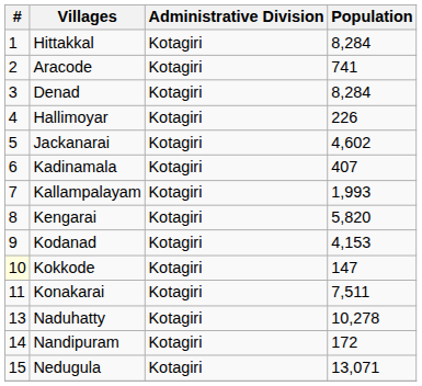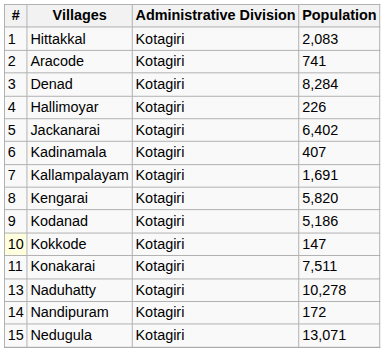 <table class="wikitable">
 <tr>
 <th>#</th>
 <th>Villages</th>
 <th>Administrative Division</th>
 <th>Population</th>
 </tr>
 <tr>
 <td>1</td>
 <td>Hittakkal</td>
 <td>Kotagiri</td>
-<td>8,284</td>
+<td>2,083</td>
 </tr>
 <tr>
 <td>2</td>
 <td>Aracode</td>
 <td>Kotagiri</td>
 <td>741</td>
 </tr>
 <tr>
 <td>3</td>
 <td>Denad</td>
 <td>Kotagiri</td>
 <td>8,284</td>
 </tr>
 <tr>
 <td>4</td>
 <td>Hallimoyar</td>
 <td>Kotagiri</td>
 <td>226</td>
 </tr>
 <tr>
 <td>5</td>
 <td>Jackanarai</td>
 <td>Kotagiri</td>
-<td>4,602</td>
+<td>6,402</td>
 </tr>
 <tr>
 <td>6</td>
 <td>Kadinamala</td>
 <td>Kotagiri</td>
 <td>407</td>
 </tr>
 <tr>
 <td>7</td>
 <td>Kallampalayam</td>
 <td>Kotagiri</td>
-<td>1,993</td>
+<td>1,691</td>
 </tr>
 <tr>
 <td>8</td>
 <td>Kengarai</td>
 <td>Kotagiri</td>
 <td>5,820</td>
 </tr>
 <tr>
 <td>9</td>
 <td>Kodanad</td>
 <td>Kotagiri</td>
-<td>4,153</td>
+<td>5,186</td>
 </tr>
 <tr>
 <td style="background: lightyellow;">10</td>
 <td>Kokkode</td>
 <td>Kotagiri</td>
 <td>147</td>
 </tr>
 <tr>
 <td>11</td>
 <td>Konakarai</td>
 <td>Kotagiri</td>
 <td>7,511</td>
 </tr>
 <tr>
 <td>13</td>
 <td>Naduhatty</td>
 <td>Kotagiri</td>
 <td>10,278</td>
 </tr>
 <tr>
 <td>14</td>
 <td>Nandipuram</td>
 <td>Kotagiri</td>
 <td>172</td>
 </tr>
 <tr>
 <td>15</td>
 <td>Nedugula</td>
 <td>Kotagiri</td>
 <td>13,071</td>
 </tr>
 <tr>
 </tr>
 </table>
